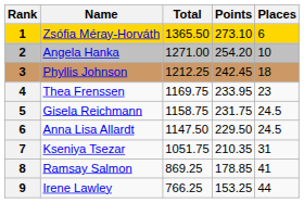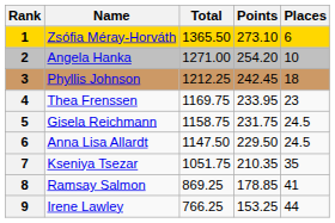 <table class="wikitable">
 <tr>
 <th>Rank</th>
 <th>Name</th>
 <th>Total</th>
 <th>Points</th>
 <th>Places</th>
 </tr>
 <tr bgcolor=gold>
 <td align=center><strong>1</strong></td>
 <td> <a href='#'>Zsófia Méray-Horváth</a></td>
 <td>1365.50</td>
 <td>273.10</td>
 <td>6</td>
 </tr>
 <tr bgcolor=silver>
 <td align=center><strong>2</strong></td>
 <td> <a href='#'>Angela Hanka</a></td>
 <td>1271.00</td>
 <td>254.20</td>
 <td>10</td>
 </tr>
 <tr bgcolor=cc9966>
 <td align=center><strong>3</strong></td>
 <td> <a href='#'>Phyllis Johnson</a></td>
 <td>1212.25</td>
 <td>242.45</td>
 <td>18</td>
 </tr>
 <tr>
 <th>4</th>
 <td> <a href='#'>Thea Frenssen</a></td>
 <td>1169.75</td>
 <td>233.95</td>
 <td>23</td>
 </tr>
 <tr>
 <th>5</th>
 <td> <a href='#'>Gisela Reichmann</a></td>
 <td>1158.75</td>
 <td>231.75</td>
 <td>24.5</td>
 </tr>
 <tr>
 <th>6</th>
 <td> <a href='#'>Anna Lisa Allardt</a></td>
 <td>1147.50</td>
 <td>229.50</td>
 <td>24.5</td>
 </tr>
 <tr>
 <th>7</th>
 <td> <a href='#'>Kseniya Tsezar</a></td>
 <td>1051.75</td>
 <td>210.35</td>
-<td>31</td>
+<td>35</td>
 </tr>
 <tr>
 <th>8</th>
 <td> <a href='#'>Ramsay Salmon</a></td>
 <td>869.25</td>
 <td>178.85</td>
 <td>41</td>
 </tr>
 <tr>
 <th>9</th>
 <td> <a href='#'>Irene Lawley</a></td>
 <td>766.25</td>
 <td>153.25</td>
 <td>44</td>
 </tr>
 </table>
